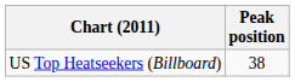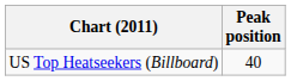 <table class="wikitable">
 <tr>
 <th>Chart (2011)</th>
 <th>Peak<br>position</th>
 </tr>
 <tr>
 <td>US <a href='#'>Top Heatseekers</a> (<em>Billboard</em>)</td>
-<td align="center">38</td>
+<td align="center">40</td>
 </tr>
 </table>
